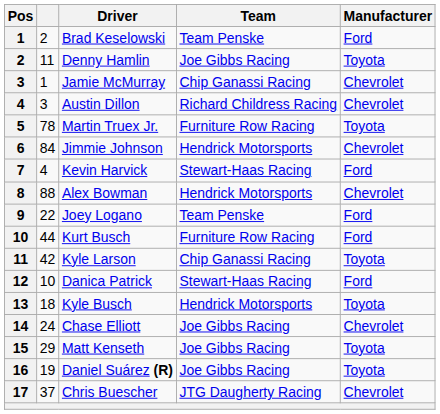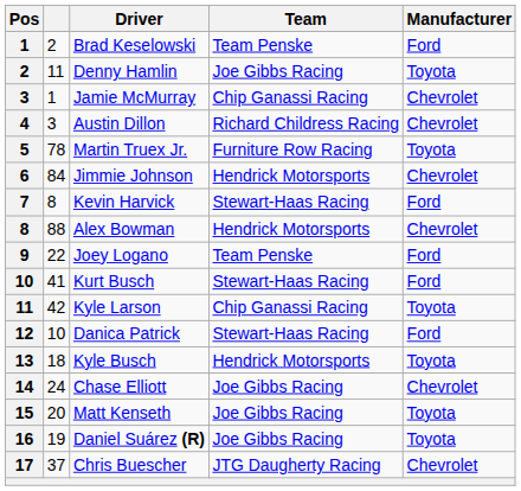 <table class="wikitable" style="font-size:95%">
 <tr>
 <th>Pos</th>
 <th></th>
 <th>Driver</th>
 <th>Team</th>
 <th>Manufacturer</th>
 </tr>
 <tr>
 <th>1</th>
 <td>2</td>
 <td><a href='#'>Brad Keselowski</a></td>
 <td><a href='#'>Team Penske</a></td>
 <td><a href='#'>Ford</a></td>
 </tr>
 <tr>
 <th>2</th>
 <td>11</td>
 <td><a href='#'>Denny Hamlin</a></td>
 <td><a href='#'>Joe Gibbs Racing</a></td>
 <td><a href='#'>Toyota</a></td>
 </tr>
 <tr>
 <th>3</th>
 <td>1</td>
 <td><a href='#'>Jamie McMurray</a></td>
 <td><a href='#'>Chip Ganassi Racing</a></td>
 <td><a href='#'>Chevrolet</a></td>
 </tr>
 <tr>
 <th>4</th>
 <td>3</td>
 <td><a href='#'>Austin Dillon</a></td>
 <td><a href='#'>Richard Childress Racing</a></td>
 <td><a href='#'>Chevrolet</a></td>
 </tr>
 <tr>
 <th>5</th>
 <td>78</td>
 <td><a href='#'>Martin Truex Jr.</a></td>
 <td><a href='#'>Furniture Row Racing</a></td>
 <td><a href='#'>Toyota</a></td>
 </tr>
 <tr>
 <th>6</th>
 <td>84</td>
 <td><a href='#'>Jimmie Johnson</a></td>
 <td><a href='#'>Hendrick Motorsports</a></td>
 <td><a href='#'>Chevrolet</a></td>
 </tr>
 <tr>
 <th>7</th>
-<td>4</td>
+<td>8</td>
 <td><a href='#'>Kevin Harvick</a></td>
 <td><a href='#'>Stewart-Haas Racing</a></td>
 <td><a href='#'>Ford</a></td>
 </tr>
 <tr>
 <th>8</th>
 <td>88</td>
 <td><a href='#'>Alex Bowman</a></td>
 <td><a href='#'>Hendrick Motorsports</a></td>
 <td><a href='#'>Chevrolet</a></td>
 </tr>
 <tr>
 <th>9</th>
 <td>22</td>
 <td><a href='#'>Joey Logano</a></td>
 <td><a href='#'>Team Penske</a></td>
 <td><a href='#'>Ford</a></td>
 </tr>
 <tr>
 <th>10</th>
-<td>44</td>
+<td>41</td>
 <td><a href='#'>Kurt Busch</a></td>
-<td><a href='#'>Furniture Row Racing</a></td>
+<td><a href='#'>Stewart-Haas Racing</a></td>
 <td><a href='#'>Ford</a></td>
 </tr>
 <tr>
 <th>11</th>
 <td>42</td>
 <td><a href='#'>Kyle Larson</a></td>
 <td><a href='#'>Chip Ganassi Racing</a></td>
 <td><a href='#'>Toyota</a></td>
 </tr>
 <tr>
 <th>12</th>
 <td>10</td>
 <td><a href='#'>Danica Patrick</a></td>
 <td><a href='#'>Stewart-Haas Racing</a></td>
 <td><a href='#'>Ford</a></td>
 </tr>
 <tr>
 <th>13</th>
 <td>18</td>
 <td><a href='#'>Kyle Busch</a></td>
 <td><a href='#'>Hendrick Motorsports</a></td>
 <td><a href='#'>Toyota</a></td>
 </tr>
 <tr>
 <th>14</th>
 <td>24</td>
 <td><a href='#'>Chase Elliott</a></td>
 <td><a href='#'>Joe Gibbs Racing</a></td>
 <td><a href='#'>Chevrolet</a></td>
 </tr>
 <tr>
 <th>15</th>
-<td>29</td>
+<td>20</td>
 <td><a href='#'>Matt Kenseth</a></td>
 <td><a href='#'>Joe Gibbs Racing</a></td>
 <td><a href='#'>Toyota</a></td>
 </tr>
 <tr>
 <th>16</th>
 <td>19</td>
 <td><a href='#'>Daniel Suárez</a> <strong>(R)</strong></td>
 <td><a href='#'>Joe Gibbs Racing</a></td>
 <td><a href='#'>Toyota</a></td>
 </tr>
 <tr>
 <th>17</th>
 <td>37</td>
 <td><a href='#'>Chris Buescher</a></td>
 <td><a href='#'>JTG Daugherty Racing</a></td>
 <td><a href='#'>Chevrolet</a></td>
 </tr>
 <tr>
 <th colspan="7"></th>
 </tr>
 </table>
